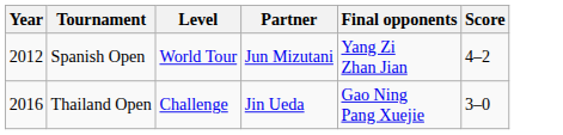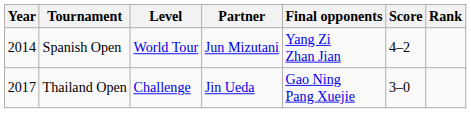 <table class="sortable wikitable" style="font-size: 95%;">
 <tr>
 <th>Year</th>
 <th>Tournament</th>
 <th>Level</th>
 <th>Partner</th>
 <th>Final opponents</th>
 <th>Score</th>
+<th>Rank</th>
 </tr>
 <tr>
-<td>2012</td>
+<td>2014</td>
 <td>Spanish Open</td>
 <td><a href='#'>World Tour</a></td>
 <td><a href='#'>Jun Mizutani</a></td>
 <td><a href='#'>Yang Zi</a><br><a href='#'>Zhan Jian</a></td>
 <td>4–2</td>
+<td></td>
 </tr>
 <tr>
-<td>2016</td>
+<td>2017</td>
 <td>Thailand Open</td>
 <td><a href='#'>Challenge</a></td>
 <td><a href='#'>Jin Ueda</a></td>
 <td><a href='#'>Gao Ning</a><br><a href='#'>Pang Xuejie</a></td>
 <td>3–0</td>
+<td></td>
 </tr>
 </table>
